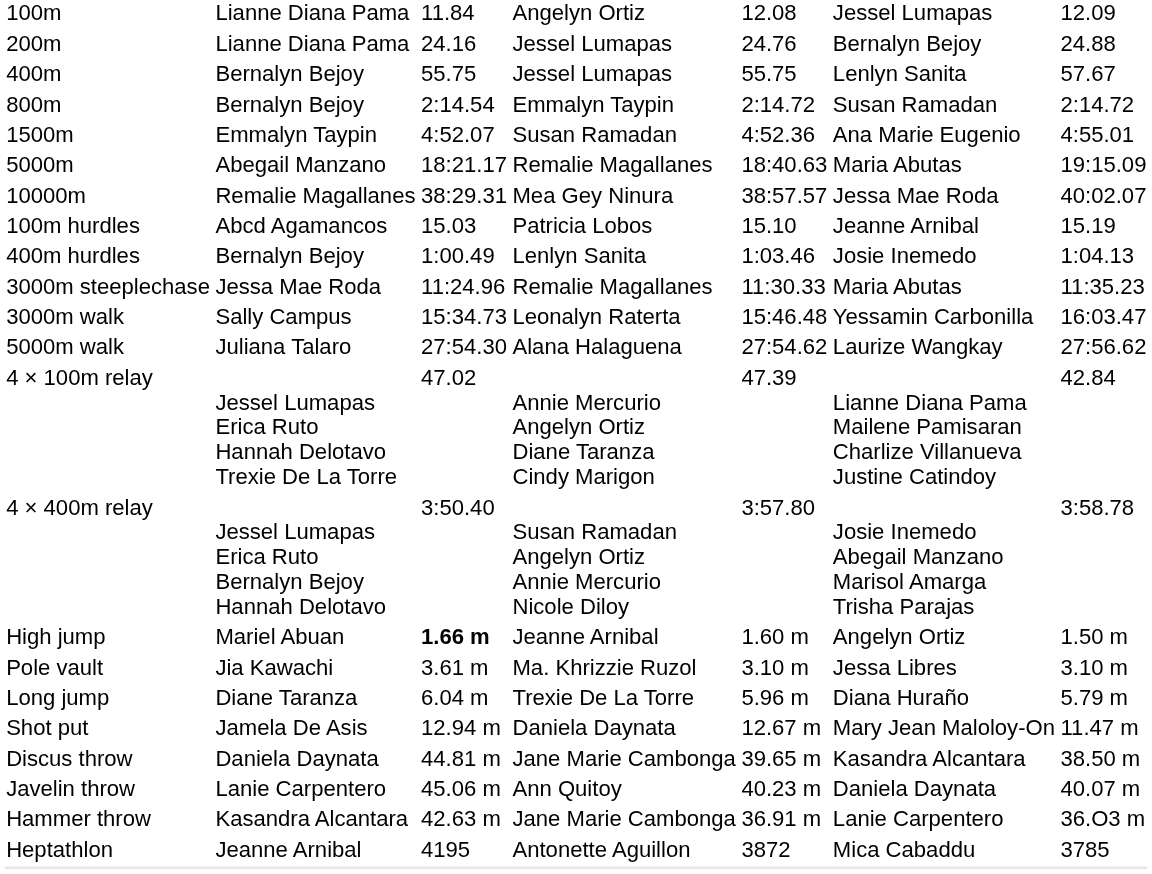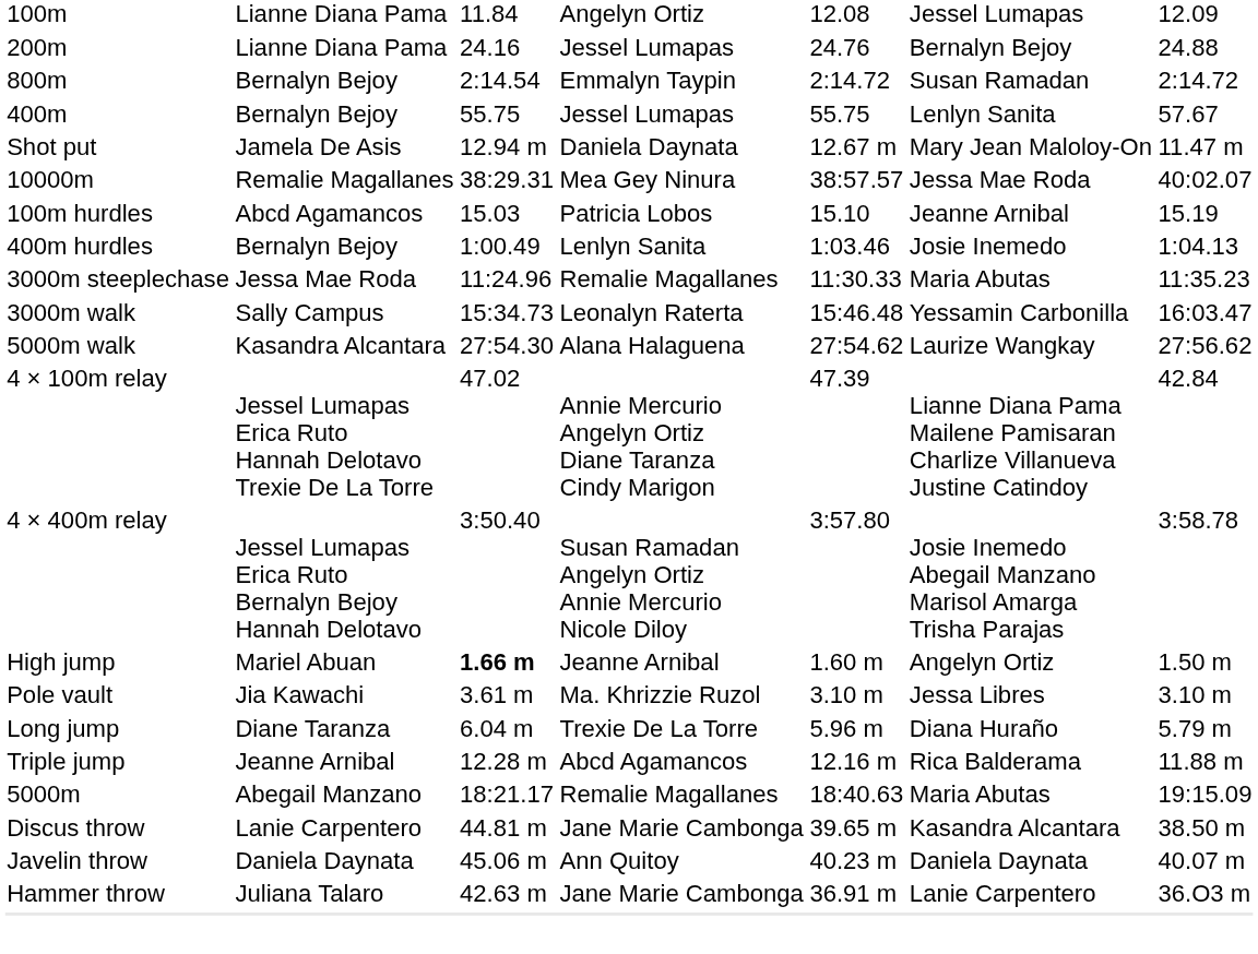 <table>
 <tr valign="top">
 <td>100m</td>
 <td>Lianne Diana Pama<br></td>
 <td>11.84</td>
 <td>Angelyn Ortiz<br></td>
 <td>12.08</td>
 <td>Jessel Lumapas<br></td>
 <td>12.09 </td>
 </tr>
 <tr valign="top">
 <td>200m</td>
 <td>Lianne Diana Pama<br></td>
 <td>24.16 </td>
 <td>Jessel Lumapas<br></td>
 <td>24.76</td>
 <td>Bernalyn Bejoy<br></td>
 <td>24.88</td>
 </tr>
 <tr valign="top">
+<td>800m</td>
+<td>Bernalyn Bejoy<br></td>
+<td>2:14.54</td>
+<td>Emmalyn Taypin<br></td>
+<td>2:14.72 </td>
+<td>Susan Ramadan<br></td>
+<td>2:14.72</td>
+</tr>
+<tr valign="top">
 <td>400m</td>
 <td>Bernalyn Bejoy<br></td>
 <td>55.75 </td>
 <td>Jessel Lumapas<br></td>
 <td>55.75 </td>
 <td>Lenlyn Sanita<br></td>
 <td>57.67</td>
 </tr>
 <tr valign="top">
-<td>800m</td>
-<td>Bernalyn Bejoy<br></td>
-<td>2:14.54</td>
-<td>Emmalyn Taypin<br></td>
-<td>2:14.72 </td>
-<td>Susan Ramadan<br></td>
-<td>2:14.72</td>
-</tr>
-<tr valign="top">
-<td>1500m</td>
-<td>Emmalyn Taypin<br></td>
-<td>4:52.07</td>
-<td>Susan Ramadan<br></td>
-<td>4:52.36</td>
-<td>Ana Marie Eugenio<br></td>
-<td>4:55.01</td>
-</tr>
-<tr valign="top">
-<td>5000m</td>
-<td>Abegail Manzano<br></td>
-<td>18:21.17</td>
-<td>Remalie Magallanes<br></td>
-<td>18:40.63</td>
-<td>Maria Abutas<br></td>
-<td>19:15.09</td>
+<td>Shot put</td>
+<td>Jamela De Asis<br></td>
+<td>12.94 m </td>
+<td>Daniela Daynata<br></td>
+<td>12.67 m </td>
+<td>Mary Jean Maloloy-On<br></td>
+<td>11.47 m</td>
 </tr>
 <tr valign="top">
 <td>10000m</td>
 <td>Remalie Magallanes<br></td>
 <td>38:29.31</td>
 <td>Mea Gey Ninura<br></td>
 <td>38:57.57</td>
 <td>Jessa Mae Roda<br></td>
 <td>40:02.07</td>
 </tr>
 <tr valign="top">
 <td>100m hurdles</td>
 <td>Abcd Agamancos<br></td>
 <td>15.03</td>
 <td>Patricia Lobos<br></td>
 <td>15.10</td>
 <td>Jeanne Arnibal<br></td>
 <td>15.19</td>
 </tr>
 <tr valign="top">
 <td>400m hurdles</td>
 <td>Bernalyn Bejoy<br></td>
 <td>1:00.49 </td>
 <td>Lenlyn Sanita<br></td>
 <td>1:03.46</td>
 <td>Josie Inemedo<br></td>
 <td>1:04.13</td>
 </tr>
 <tr valign="top">
 <td>3000m steeplechase</td>
 <td>Jessa Mae Roda<br></td>
 <td>11:24.96</td>
 <td>Remalie Magallanes<br></td>
 <td>11:30.33 </td>
 <td>Maria Abutas<br></td>
 <td>11:35.23</td>
 </tr>
 <tr valign="top">
 <td>3000m walk</td>
 <td>Sally Campus<br></td>
 <td>15:34.73 </td>
 <td>Leonalyn Raterta<br></td>
 <td>15:46.48</td>
 <td>Yessamin Carbonilla<br></td>
 <td>16:03.47</td>
 </tr>
 <tr valign="top">
 <td>5000m walk</td>
-<td>Juliana Talaro<br></td>
+<td>Kasandra Alcantara<br></td>
 <td>27:54.30</td>
 <td>Alana Halaguena<br></td>
 <td>27:54.62</td>
 <td>Laurize Wangkay<br></td>
 <td>27:56.62</td>
 </tr>
 <tr valign="top">
 <td>4 × 100m relay</td>
 <td><br>Jessel Lumapas<br>Erica Ruto<br>Hannah Delotavo<br>Trexie De La Torre</td>
 <td>47.02 </td>
 <td><br>Annie Mercurio<br>Angelyn Ortiz<br>Diane Taranza<br>Cindy Marigon</td>
 <td>47.39</td>
 <td><br>Lianne Diana Pama<br>Mailene Pamisaran<br>Charlize Villanueva<br>Justine Catindoy</td>
 <td>42.84</td>
 </tr>
 <tr valign="top">
 <td>4 × 400m relay</td>
 <td><br>Jessel Lumapas<br>Erica Ruto<br>Bernalyn Bejoy<br>Hannah Delotavo</td>
 <td>3:50.40</td>
 <td><br>Susan Ramadan<br>Angelyn Ortiz<br>Annie Mercurio<br>Nicole Diloy</td>
 <td>3:57.80</td>
 <td><br>Josie Inemedo<br>Abegail Manzano<br>Marisol Amarga<br>Trisha Parajas</td>
 <td>3:58.78</td>
 </tr>
 <tr valign="top">
 <td>High jump</td>
 <td>Mariel Abuan<br></td>
 <td><strong>1.66 m</strong></td>
 <td>Jeanne Arnibal<br></td>
 <td>1.60 m </td>
 <td>Angelyn Ortiz<br></td>
 <td>1.50 m</td>
 </tr>
 <tr valign="top">
 <td>Pole vault</td>
 <td>Jia Kawachi<br></td>
 <td>3.61 m </td>
 <td>Ma. Khrizzie Ruzol<br></td>
 <td>3.10 m</td>
 <td>Jessa Libres<br></td>
 <td>3.10 m</td>
 </tr>
 <tr valign="top">
 <td>Long jump</td>
 <td>Diane Taranza<br></td>
 <td>6.04 m </td>
 <td>Trexie De La Torre<br></td>
 <td>5.96 m </td>
 <td>Diana Huraño<br></td>
 <td>5.79 m</td>
 </tr>
 <tr valign="top">
-<td>Shot put</td>
-<td>Jamela De Asis<br></td>
-<td>12.94 m </td>
-<td>Daniela Daynata<br></td>
-<td>12.67 m </td>
-<td>Mary Jean Maloloy-On<br></td>
-<td>11.47 m</td>
+<td>Triple jump</td>
+<td>Jeanne Arnibal<br></td>
+<td>12.28 m</td>
+<td>Abcd Agamancos<br></td>
+<td>12.16 m</td>
+<td>Rica Balderama<br></td>
+<td>11.88 m</td>
+</tr>
+<tr valign="top">
+<td>5000m</td>
+<td>Abegail Manzano<br></td>
+<td>18:21.17</td>
+<td>Remalie Magallanes<br></td>
+<td>18:40.63</td>
+<td>Maria Abutas<br></td>
+<td>19:15.09</td>
 </tr>
 <tr valign="top">
 <td>Discus throw</td>
-<td>Daniela Daynata<br></td>
+<td>Lanie Carpentero<br></td>
 <td>44.81 m </td>
 <td>Jane Marie Cambonga<br></td>
 <td>39.65 m</td>
 <td>Kasandra Alcantara<br></td>
 <td>38.50 m</td>
 </tr>
 <tr valign="top">
 <td>Javelin throw</td>
-<td>Lanie Carpentero<br></td>
+<td>Daniela Daynata<br></td>
 <td>45.06 m </td>
 <td>Ann Quitoy<br></td>
 <td>40.23 m</td>
 <td>Daniela Daynata<br></td>
 <td>40.07 m</td>
 </tr>
 <tr valign="top">
 <td>Hammer throw</td>
-<td>Kasandra Alcantara<br></td>
+<td>Juliana Talaro<br></td>
 <td>42.63 m</td>
 <td>Jane Marie Cambonga<br></td>
 <td>36.91 m</td>
 <td>Lanie Carpentero<br></td>
 <td>36.O3 m</td>
 </tr>
-<tr valign="top">
-<td>Heptathlon</td>
-<td>Jeanne Arnibal<br></td>
-<td>4195</td>
-<td>Antonette Aguillon<br></td>
-<td>3872</td>
-<td>Mica Cabaddu<br></td>
-<td>3785</td>
-</tr>
 <tr style="background:#e8e8e8;">
 <td colspan=7></td>
 </tr>
 </table>
